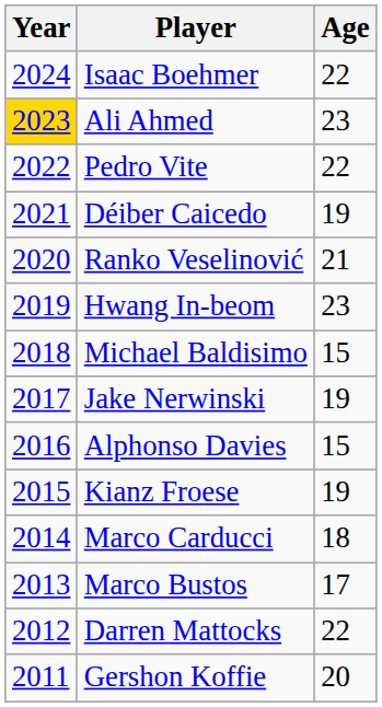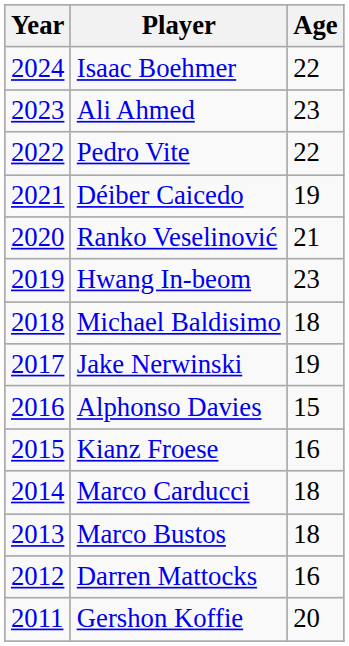 <table class="wikitable">
 <tr>
 <th>Year</th>
 <th>Player</th>
 <th>Age</th>
 </tr>
 <tr>
 <td><a href='#'>2024</a></td>
 <td> <a href='#'>Isaac Boehmer</a></td>
 <td>22</td>
 </tr>
 <tr>
-<td style="background: gold;"><a href='#'>2023</a></td>
+<td><a href='#'>2023</a></td>
 <td> <a href='#'>Ali Ahmed</a></td>
 <td>23</td>
 </tr>
 <tr>
 <td><a href='#'>2022</a></td>
 <td> <a href='#'>Pedro Vite</a></td>
 <td>22</td>
 </tr>
 <tr>
 <td><a href='#'>2021</a></td>
 <td> <a href='#'>Déiber Caicedo</a></td>
 <td>19</td>
 </tr>
 <tr>
 <td><a href='#'>2020</a></td>
 <td> <a href='#'>Ranko Veselinović</a></td>
 <td>21</td>
 </tr>
 <tr>
 <td><a href='#'>2019</a></td>
 <td> <a href='#'>Hwang In-beom</a></td>
 <td>23</td>
 </tr>
 <tr>
 <td><a href='#'>2018</a></td>
 <td> <a href='#'>Michael Baldisimo</a></td>
-<td>15</td>
+<td>18</td>
 </tr>
 <tr>
 <td><a href='#'>2017</a></td>
 <td> <a href='#'>Jake Nerwinski</a></td>
 <td>19</td>
 </tr>
 <tr>
 <td><a href='#'>2016</a></td>
 <td> <a href='#'>Alphonso Davies</a></td>
 <td>15</td>
 </tr>
 <tr>
 <td><a href='#'>2015</a></td>
 <td> <a href='#'>Kianz Froese</a></td>
-<td>19</td>
+<td>16</td>
 </tr>
 <tr>
 <td><a href='#'>2014</a></td>
 <td> <a href='#'>Marco Carducci</a></td>
 <td>18</td>
 </tr>
 <tr>
 <td><a href='#'>2013</a></td>
 <td> <a href='#'>Marco Bustos</a></td>
-<td>17</td>
+<td>18</td>
 </tr>
 <tr>
 <td><a href='#'>2012</a></td>
 <td> <a href='#'>Darren Mattocks</a></td>
-<td>22</td>
+<td>16</td>
 </tr>
 <tr>
 <td><a href='#'>2011</a></td>
 <td> <a href='#'>Gershon Koffie</a></td>
 <td>20</td>
 </tr>
 </table>
